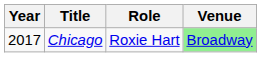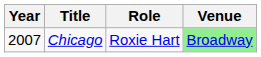 <table class="wikitable">
 <tr>
 <th>Year</th>
 <th>Title</th>
 <th>Role</th>
 <th>Venue</th>
 </tr>
 <tr>
-<td>2017</td>
+<td>2007</td>
 <td><em><a href='#'>Chicago</a></em></td>
 <td><a href='#'>Roxie Hart</a></td>
 <td style="background: lightgreen;"><a href='#'>Broadway</a></td>
 </tr>
 </table>
